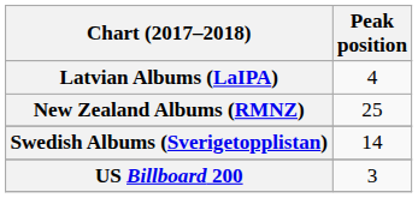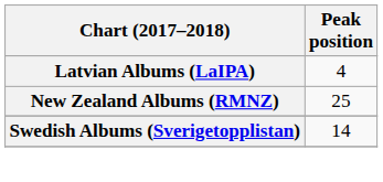 <table class="wikitable sortable plainrowheaders" style="text-align:center">
 <tr>
 <th scope="col">Chart (2017–2018)</th>
 <th scope="col">Peak<br>position</th>
 </tr>
 <tr>
 </tr>
 <tr>
 </tr>
 <tr>
 </tr>
 <tr>
 </tr>
 <tr>
 </tr>
 <tr>
 </tr>
 <tr>
 </tr>
 <tr>
 </tr>
 <tr>
 </tr>
 <tr>
 </tr>
 <tr>
 <th scope="row">Latvian Albums (<a href='#'>LaIPA</a>)</th>
 <td>4</td>
 </tr>
 <tr>
 <th scope="row">New Zealand Albums (<a href='#'>RMNZ</a>)</th>
 <td>25</td>
 </tr>
 <tr>
 </tr>
 <tr>
 <th scope="row">Swedish Albums (<a href='#'>Sverigetopplistan</a>)</th>
 <td>14</td>
 </tr>
 <tr>
 </tr>
 <tr>
 </tr>
 <tr>
 </tr>
 <tr>
-<th scope="row">US <a href='#'><em>Billboard</em> 200</a></th>
-<td>3</td>
-</tr>
-<tr>
 </tr>
 </table>
